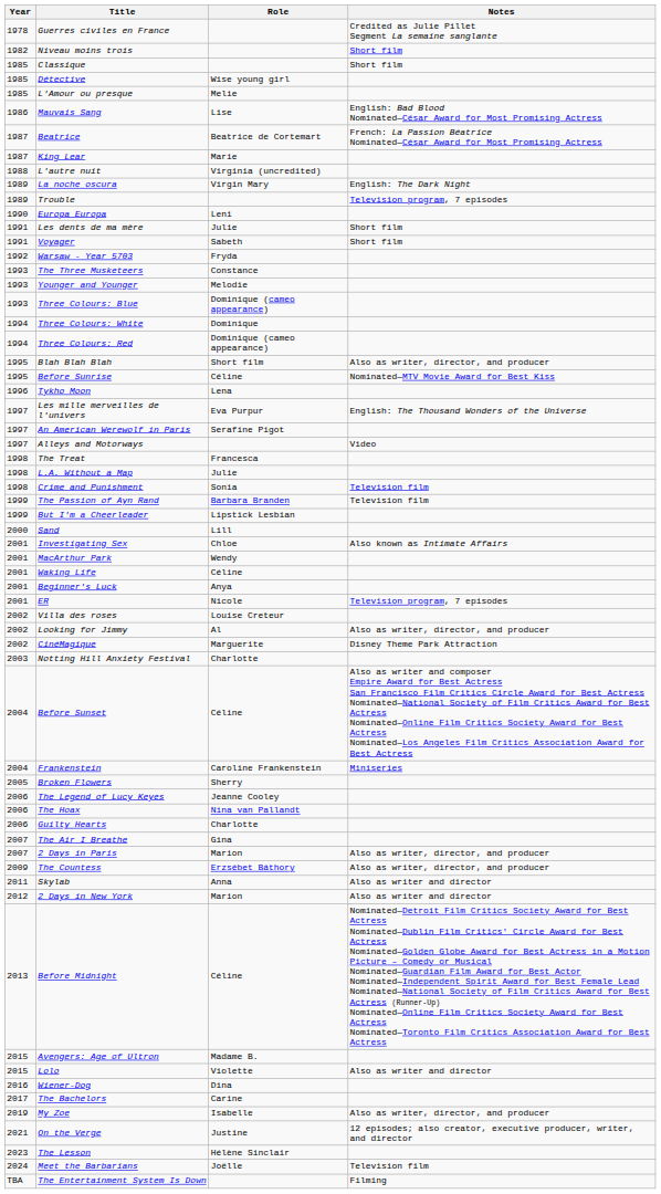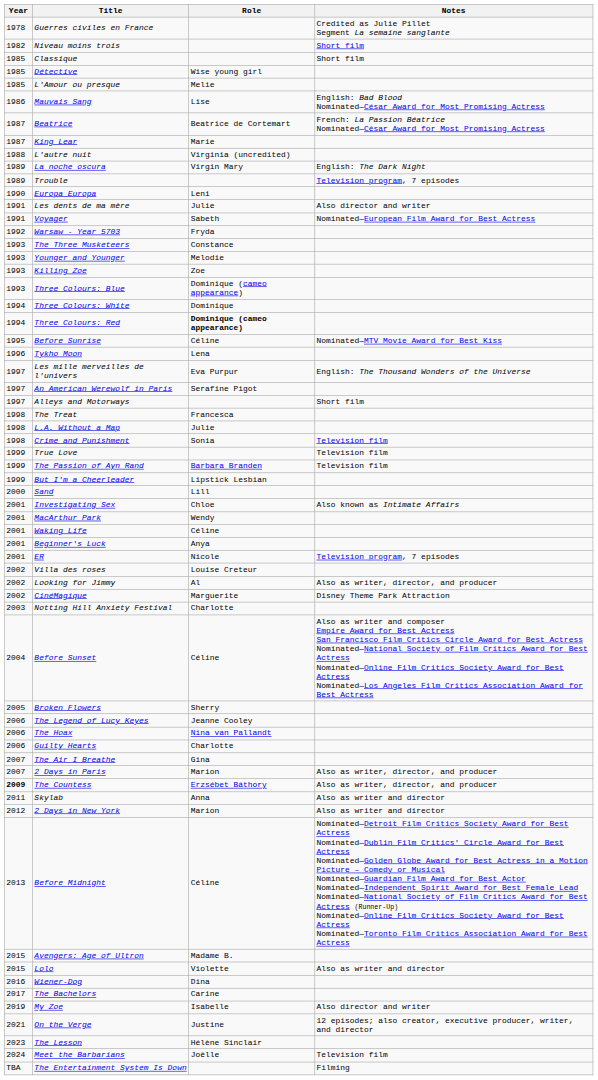 <table class="wikitable sortable">
 <tr>
 <th style="width:40px;">Year</th>
 <th style="width:250px;">Title</th>
 <th style="width:200px;">Role</th>
 <th class="unsortable" style="width:450px;">Notes</th>
 </tr>
 <tr>
 <td>1978</td>
 <td><em>Guerres civiles en France</em></td>
 <td></td>
 <td>Credited as Julie Pillet<br>Segment <em>La semaine sanglante</em></td>
 </tr>
 <tr>
 <td>1982</td>
 <td><em>Niveau moins trois</em></td>
 <td></td>
 <td><a href='#'>Short film</a></td>
 </tr>
 <tr>
 <td>1985</td>
 <td><em>Classique</em></td>
 <td></td>
 <td>Short film</td>
 </tr>
 <tr>
 <td>1985</td>
 <td><em><a href='#'>Détective</a></em></td>
 <td>Wise young girl</td>
 <td></td>
 </tr>
 <tr>
 <td>1985</td>
 <td><em>L'Amour ou presque</em></td>
 <td>Melie</td>
 <td></td>
 </tr>
 <tr>
 <td>1986</td>
 <td><em><a href='#'>Mauvais Sang</a></em></td>
 <td>Lise</td>
 <td>English: <em>Bad Blood</em><br>Nominated—<a href='#'>César Award for Most Promising Actress</a></td>
 </tr>
 <tr>
 <td>1987</td>
 <td><em><a href='#'>Beatrice</a></em></td>
 <td>Beatrice de Cortemart</td>
 <td>French: <em>La Passion Béatrice</em><br>Nominated—<a href='#'>César Award for Most Promising Actress</a></td>
 </tr>
 <tr>
 <td>1987</td>
 <td><em><a href='#'>King Lear</a></em></td>
 <td>Marie</td>
 <td></td>
 </tr>
 <tr>
 <td>1988</td>
 <td><em>L'autre nuit</em></td>
 <td>Virginia (uncredited)</td>
 <td></td>
 </tr>
 <tr>
 <td>1989</td>
 <td><em><a href='#'>La noche oscura</a></em></td>
 <td>Virgin Mary</td>
 <td>English: <em>The Dark Night</em></td>
 </tr>
 <tr>
 <td>1989</td>
 <td><em>Trouble</em></td>
 <td></td>
 <td><a href='#'>Television program</a>, 7 episodes</td>
 </tr>
 <tr>
 <td>1990</td>
 <td><em><a href='#'>Europa Europa</a></em></td>
 <td>Leni</td>
 <td></td>
 </tr>
 <tr>
 <td>1991</td>
 <td><em>Les dents de ma mère</em></td>
 <td>Julie</td>
-<td>Short film</td>
+<td>Also director and writer</td>
 </tr>
 <tr>
 <td>1991</td>
 <td><em><a href='#'>Voyager</a></em></td>
 <td>Sabeth</td>
-<td>Short film</td>
+<td>Nominated—<a href='#'>European Film Award for Best Actress</a></td>
 </tr>
 <tr>
 <td>1992</td>
 <td><em><a href='#'>Warsaw - Year 5703</a></em></td>
 <td>Fryda</td>
 <td></td>
 </tr>
 <tr>
 <td>1993</td>
 <td><em><a href='#'>The Three Musketeers</a></em></td>
 <td>Constance</td>
 <td></td>
 </tr>
 <tr>
 <td>1993</td>
 <td><em><a href='#'>Younger and Younger</a></em></td>
 <td>Melodie</td>
 <td></td>
 </tr>
 <tr>
 <td>1993</td>
+<td><em><a href='#'>Killing Zoe</a></em></td>
+<td>Zoe</td>
+<td></td>
+</tr>
+<tr>
+<td>1993</td>
 <td><em><a href='#'>Three Colours: Blue</a></em></td>
 <td>Dominique (<a href='#'>cameo appearance</a>)</td>
 <td></td>
 </tr>
 <tr>
 <td>1994</td>
 <td><em><a href='#'>Three Colours: White</a></em></td>
 <td>Dominique</td>
 <td></td>
 </tr>
 <tr>
 <td>1994</td>
 <td><em><a href='#'>Three Colours: Red</a></em></td>
-<td>Dominique (cameo appearance)</td>
+<td><strong>Dominique (cameo appearance)</strong></td>
 <td></td>
-</tr>
-<tr>
-<td>1995</td>
-<td><em>Blah Blah Blah</em></td>
-<td>Short film</td>
-<td>Also as writer, director, and producer</td>
 </tr>
 <tr>
 <td>1995</td>
 <td><em><a href='#'>Before Sunrise</a></em></td>
 <td>Céline</td>
 <td>Nominated—<a href='#'>MTV Movie Award for Best Kiss</a></td>
 </tr>
 <tr>
 <td>1996</td>
 <td><em><a href='#'>Tykho Moon</a></em></td>
 <td>Lena</td>
 <td></td>
 </tr>
 <tr>
 <td>1997</td>
 <td><em>Les mille merveilles de l'univers</em></td>
 <td>Eva Purpur</td>
 <td>English: <em>The Thousand Wonders of the Universe</em></td>
 </tr>
 <tr>
 <td>1997</td>
 <td><em><a href='#'>An American Werewolf in Paris</a></em></td>
 <td>Serafine Pigot</td>
 <td></td>
 </tr>
 <tr>
 <td>1997</td>
 <td><em>Alleys and Motorways</em></td>
 <td></td>
-<td>Video</td>
+<td>Short film</td>
 </tr>
 <tr>
 <td>1998</td>
 <td><em>The Treat</em></td>
 <td>Francesca</td>
 <td></td>
 </tr>
 <tr>
 <td>1998</td>
 <td><em><a href='#'>L.A. Without a Map</a></em></td>
 <td>Julie</td>
 <td></td>
 </tr>
 <tr>
 <td>1998</td>
 <td><em><a href='#'>Crime and Punishment</a></em></td>
 <td>Sonia</td>
 <td><a href='#'>Television film</a></td>
+</tr>
+<tr>
+<td>1999</td>
+<td><em>True Love</em></td>
+<td></td>
+<td>Television film</td>
 </tr>
 <tr>
 <td>1999</td>
 <td><em><a href='#'>The Passion of Ayn Rand</a></em></td>
 <td><a href='#'>Barbara Branden</a></td>
 <td>Television film</td>
 </tr>
 <tr>
 <td>1999</td>
 <td><em><a href='#'>But I'm a Cheerleader</a></em></td>
 <td>Lipstick Lesbian</td>
 <td></td>
 </tr>
 <tr>
 <td>2000</td>
 <td><em><a href='#'>Sand</a></em></td>
 <td>Lill</td>
 <td></td>
 </tr>
 <tr>
 <td>2001</td>
 <td><em><a href='#'>Investigating Sex</a></em></td>
 <td>Chloe</td>
 <td>Also known as <em>Intimate Affairs</em></td>
 </tr>
 <tr>
 <td>2001</td>
 <td><em><a href='#'>MacArthur Park</a></em></td>
 <td>Wendy</td>
 <td></td>
 </tr>
 <tr>
 <td>2001</td>
 <td><em><a href='#'>Waking Life</a></em></td>
 <td>Céline</td>
 <td></td>
 </tr>
 <tr>
 <td>2001</td>
 <td><em><a href='#'>Beginner's Luck</a></em></td>
 <td>Anya</td>
 <td></td>
 </tr>
 <tr>
 <td>2001</td>
 <td><em><a href='#'>ER</a></em></td>
 <td>Nicole</td>
 <td><a href='#'>Television program</a>, 7 episodes</td>
 </tr>
 <tr>
 <td>2002</td>
 <td><em>Villa des roses</em></td>
 <td>Louise Creteur</td>
 <td></td>
 </tr>
 <tr>
 <td>2002</td>
 <td><em>Looking for Jimmy</em></td>
 <td>Al</td>
 <td>Also as writer, director, and producer</td>
 </tr>
 <tr>
 <td>2002</td>
 <td><em><a href='#'>CinéMagique</a></em></td>
 <td>Marguerite</td>
 <td>Disney Theme Park Attraction</td>
 </tr>
 <tr>
 <td>2003</td>
 <td><em>Notting Hill Anxiety Festival</em></td>
 <td>Charlotte</td>
 <td></td>
 </tr>
 <tr>
 <td>2004</td>
 <td><em><a href='#'>Before Sunset</a></em></td>
 <td>Céline</td>
 <td>Also as writer and composer<br><a href='#'>Empire Award for Best Actress</a><br><a href='#'>San Francisco Film Critics Circle Award for Best Actress</a><br>Nominated—<a href='#'>National Society of Film Critics Award for Best Actress</a><br>Nominated—<a href='#'>Online Film Critics Society Award for Best Actress</a><br>Nominated—<a href='#'>Los Angeles Film Critics Association Award for Best Actress</a></td>
 </tr>
 <tr>
-<td>2004</td>
-<td><em><a href='#'>Frankenstein</a></em></td>
-<td>Caroline Frankenstein</td>
-<td><a href='#'>Miniseries</a></td>
-</tr>
-<tr>
 <td>2005</td>
 <td><em><a href='#'>Broken Flowers</a></em></td>
 <td>Sherry</td>
 <td></td>
 </tr>
 <tr>
 <td>2006</td>
 <td><em><a href='#'>The Legend of Lucy Keyes</a></em></td>
 <td>Jeanne Cooley</td>
 <td></td>
 </tr>
 <tr>
 <td>2006</td>
 <td><em><a href='#'>The Hoax</a></em></td>
 <td><a href='#'>Nina van Pallandt</a></td>
 <td></td>
 </tr>
 <tr>
 <td>2006</td>
 <td><em><a href='#'>Guilty Hearts</a></em></td>
 <td>Charlotte</td>
 <td></td>
 </tr>
 <tr>
 <td>2007</td>
 <td><em><a href='#'>The Air I Breathe</a></em></td>
 <td>Gina</td>
 <td></td>
 </tr>
 <tr>
 <td>2007</td>
 <td><em><a href='#'>2 Days in Paris</a></em></td>
 <td>Marion</td>
 <td>Also as writer, director, and producer</td>
 </tr>
 <tr>
-<td>2009</td>
+<td><strong>2009</strong></td>
 <td><em><a href='#'>The Countess</a></em></td>
 <td><a href='#'>Erzsébet Báthory</a></td>
 <td>Also as writer, director, and producer</td>
 </tr>
 <tr>
 <td>2011</td>
 <td><em>Skylab</em></td>
 <td>Anna</td>
 <td>Also as writer and director</td>
 </tr>
 <tr>
 <td>2012</td>
 <td><em><a href='#'>2 Days in New York</a></em></td>
 <td>Marion</td>
 <td>Also as writer and director</td>
 </tr>
 <tr>
 <td>2013</td>
 <td><em><a href='#'>Before Midnight</a></em></td>
 <td>Céline</td>
 <td>Nominated—<a href='#'>Detroit Film Critics Society Award for Best Actress</a><br>Nominated—<a href='#'>Dublin Film Critics' Circle Award for Best Actress</a><br>Nominated—<a href='#'>Golden Globe Award for Best Actress in a Motion Picture – Comedy or Musical</a><br>Nominated—<a href='#'>Guardian Film Award for Best Actor</a><br>Nominated—<a href='#'>Independent Spirit Award for Best Female Lead</a><br>Nominated—<a href='#'>National Society of Film Critics Award for Best Actress</a>  <small>(Runner-Up)</small><br>Nominated—<a href='#'>Online Film Critics Society Award for Best Actress</a><br>Nominated—<a href='#'>Toronto Film Critics Association Award for Best Actress</a></td>
 </tr>
 <tr>
 <td>2015</td>
 <td><em><a href='#'>Avengers: Age of Ultron</a></em></td>
 <td>Madame B.</td>
 <td></td>
 </tr>
 <tr>
 <td>2015</td>
 <td><em><a href='#'>Lolo</a></em></td>
 <td>Violette</td>
 <td>Also as writer and director</td>
 </tr>
 <tr>
 <td>2016</td>
 <td><em><a href='#'>Wiener-Dog</a></em></td>
 <td>Dina</td>
 <td></td>
 </tr>
 <tr>
 <td>2017</td>
 <td><em><a href='#'>The Bachelors</a></em></td>
 <td>Carine</td>
 <td></td>
 </tr>
 <tr>
 <td>2019</td>
 <td><em><a href='#'>My Zoe</a></em></td>
 <td>Isabelle</td>
-<td>Also as writer, director, and producer</td>
+<td>Also director and writer</td>
 </tr>
 <tr>
 <td>2021</td>
 <td><em><a href='#'>On the Verge</a></em></td>
 <td>Justine</td>
 <td>12 episodes; also creator, executive producer, writer, and director</td>
 </tr>
 <tr>
 <td>2023</td>
 <td><em><a href='#'>The Lesson</a></em></td>
 <td>Hélène Sinclair</td>
 <td></td>
 </tr>
 <tr>
 <td>2024</td>
 <td><em><a href='#'>Meet the Barbarians</a></em></td>
 <td>Joëlle</td>
 <td>Television film</td>
 </tr>
 <tr>
 <td>TBA</td>
 <td><em><a href='#'>The Entertainment System Is Down</a></em></td>
 <td></td>
 <td>Filming</td>
 </tr>
 </table>
